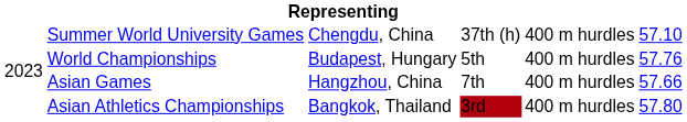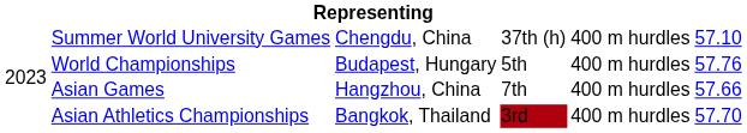 <table>
 <tr>
 <th colspan="6">Representing </th>
 </tr>
 <tr>
 <td rowspan="4">2023</td>
 <td><a href='#'>Summer World University Games</a></td>
 <td><a href='#'>Chengdu</a>, China</td>
 <td>37th (h)</td>
 <td>400 m hurdles</td>
 <td><a href='#'>57.10</a></td>
 </tr>
 <tr>
 <td><a href='#'>World Championships</a></td>
 <td><a href='#'>Budapest</a>, Hungary</td>
 <td>5th</td>
 <td>400 m hurdles</td>
 <td><a href='#'>57.76</a></td>
 </tr>
 <tr>
 <td><a href='#'>Asian Games</a></td>
 <td><a href='#'>Hangzhou</a>, China</td>
 <td>7th</td>
 <td>400 m hurdles</td>
 <td><a href='#'>57.66</a></td>
 </tr>
 <tr>
 <td><a href='#'>Asian Athletics Championships</a></td>
 <td><a href='#'>Bangkok</a>, Thailand</td>
 <td bgcolor=bronze>3rd</td>
 <td>400 m hurdles</td>
-<td><a href='#'>57.80</a></td>
+<td><a href='#'>57.70</a></td>
 </tr>
 </table>
